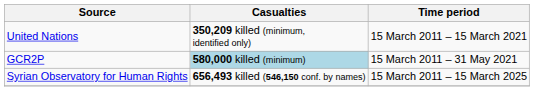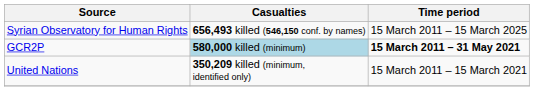 <table class="wikitable">
 <tr>
 <th>Source</th>
 <th>Casualties</th>
 <th>Time period</th>
 </tr>
 <tr>
+<td><a href='#'>Syrian Observatory for Human Rights</a></td>
+<td><strong>656,493</strong> killed <small>(<strong>546,150</strong> conf. by names)</small></td>
+<td>15 March 2011 – 15 March 2025</td>
+</tr>
+<tr>
+<td><a href='#'>GCR2P</a></td>
+<td style="background: lightblue;"><strong>580,000</strong> killed <small>(minimum)</small></td>
+<td><strong>15 March 2011 – 31 May 2021</strong></td>
+</tr>
+<tr>
 <td><a href='#'>United Nations</a></td>
 <td><strong>350,209</strong> killed <small>(minimum,<br>identified only)</small></td>
 <td>15 March 2011 – 15 March 2021</td>
 </tr>
 <tr>
-<td><a href='#'>GCR2P</a></td>
-<td style="background: lightblue;"><strong>580,000</strong> killed <small>(minimum)</small></td>
-<td>15 March 2011 – 31 May 2021</td>
-</tr>
-<tr>
-<td><a href='#'>Syrian Observatory for Human Rights</a></td>
-<td><strong>656,493</strong> killed <small>(<strong>546,150</strong> conf. by names)</small></td>
-<td>15 March 2011 – 15 March 2025</td>
-</tr>
-<tr>
 </tr>
 </table>
